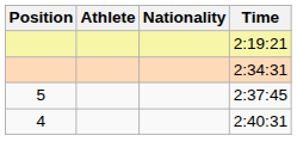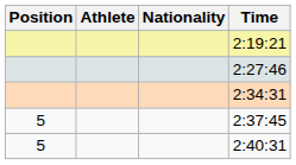 <table class="wikitable sortable">
 <tr>
 <th scope="col">Position</th>
 <th scope="col">Athlete</th>
 <th scope="col">Nationality</th>
 <th scope="col">Time</th>
 </tr>
 <tr bgcolor="#F7F6A8">
 <td align=center></td>
 <td></td>
 <td></td>
 <td>2:19:21</td>
+</tr>
+<tr bgcolor="#DCE5E5">
+<td align=center></td>
+<td></td>
+<td></td>
+<td>2:27:46</td>
 </tr>
 <tr bgcolor="#FFDAB9">
 <td align=center></td>
 <td></td>
 <td></td>
 <td>2:34:31</td>
 </tr>
 <tr>
 <td align=center>5</td>
 <td></td>
 <td></td>
 <td>2:37:45</td>
 </tr>
 <tr>
-<td align=center>4</td>
+<td align=center>5</td>
 <td></td>
 <td></td>
 <td>2:40:31</td>
 </tr>
 </table>
